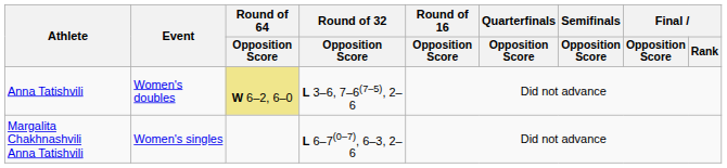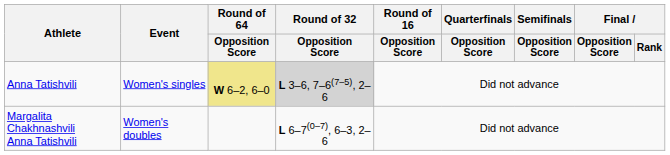 <table class=wikitable style="font-size:90%">
 <tr>
 <th rowspan="2">Athlete</th>
 <th rowspan="2">Event</th>
 <th>Round of 64</th>
 <th>Round of 32</th>
 <th>Round of 16</th>
 <th>Quarterfinals</th>
 <th>Semifinals</th>
 <th colspan=2>Final / </th>
 </tr>
 <tr style="font-size:95%">
 <th>Opposition<br>Score</th>
 <th>Opposition<br>Score</th>
 <th>Opposition<br>Score</th>
 <th>Opposition<br>Score</th>
 <th>Opposition<br>Score</th>
 <th>Opposition<br>Score</th>
 <th>Rank</th>
 </tr>
 <tr align=center>
 <td align=left><a href='#'>Anna Tatishvili</a></td>
-<td align=left><a href='#'>Women's doubles</a></td>
+<td align=left><a href='#'>Women's singles</a></td>
 <td style="background: khaki;"><br><strong>W</strong> 6–2, 6–0</td>
-<td><br><strong>L</strong> 3–6, 7–6<sup>(7–5)</sup>, 2–6</td>
+<td style="background: lightgrey;"><br><strong>L</strong> 3–6, 7–6<sup>(7–5)</sup>, 2–6</td>
 <td colspan=5>Did not advance</td>
 </tr>
 <tr align=center>
 <td align=left><a href='#'>Margalita Chakhnashvili</a><br><a href='#'>Anna Tatishvili</a></td>
-<td align=left><a href='#'>Women's singles</a></td>
+<td align=left><a href='#'>Women's doubles</a></td>
 <td></td>
 <td><br><strong>L</strong> 6–7<sup>(0–7)</sup>, 6–3, 2–6</td>
 <td colspan=5>Did not advance</td>
 </tr>
 </table>
